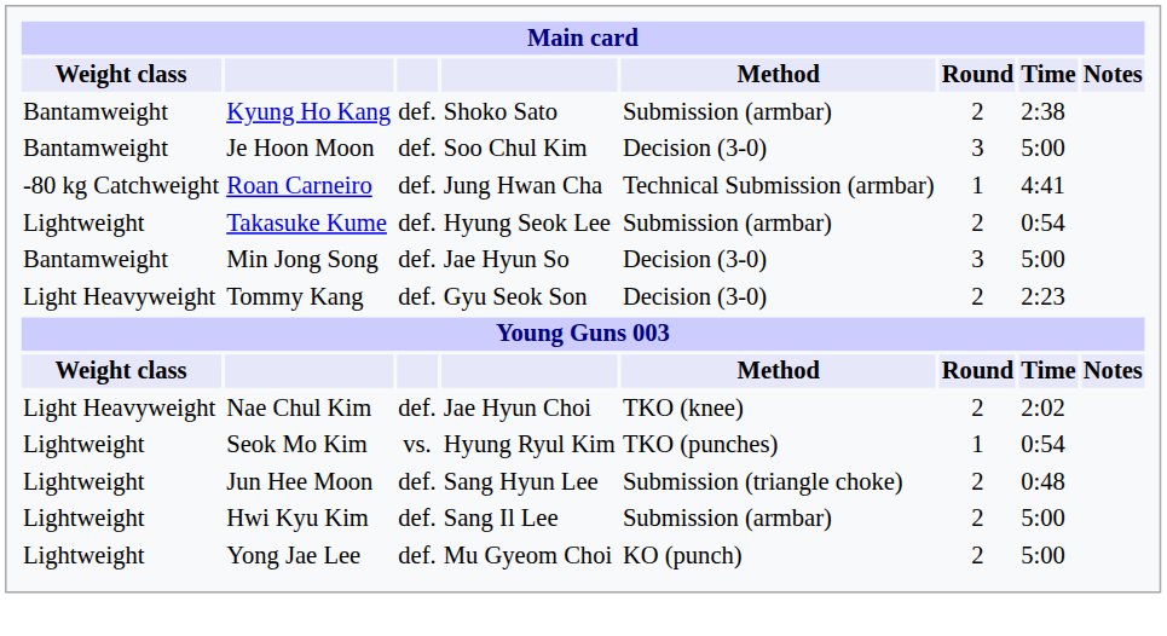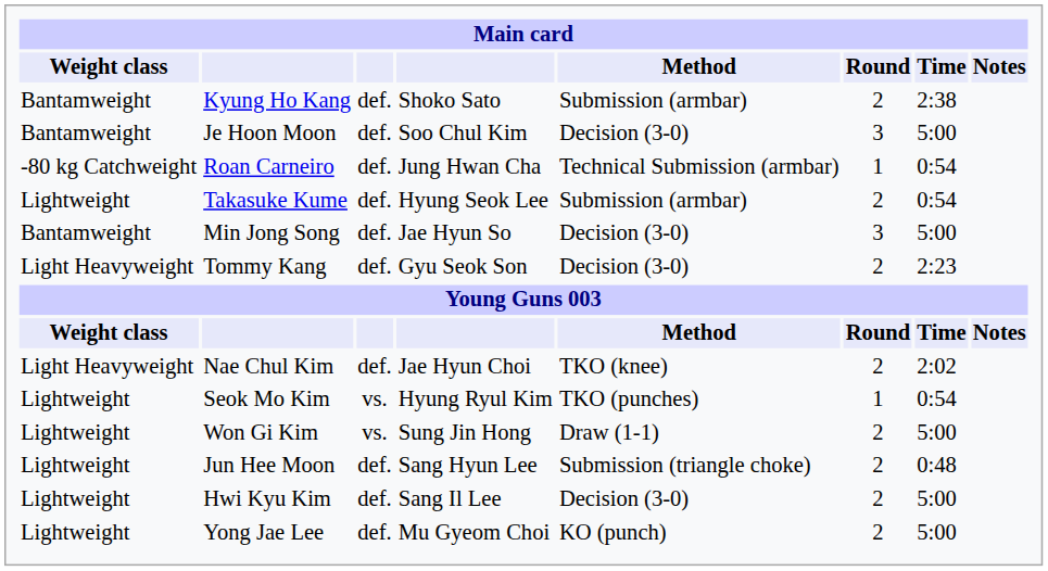 <table style="font-size: 84%; border: 1px solid darkgray; padding: 0.43em; background-color: #F8F9FA;">
 <tr>
 <th colspan="8" style="background-color: #ccf; color: #000080; text-align: center;">Main card</th>
 </tr>
 <tr>
 <th colspan="1" style="background-color: #E6E8FA; color: #000000; text-align: center;">Weight class</th>
 <th colspan="1" style="background-color: #E6E8FA; color: #000000; text-align: center;"></th>
 <th colspan="1" style="background-color: #E6E8FA; color: #000000; text-align: center;"></th>
 <th colspan="1" style="background-color: #E6E8FA; color: #000000; text-align: center;"></th>
 <th colspan="1" style="background-color: #E6E8FA; color: #000000; text-align: center;">Method</th>
 <th colspan="1" style="background-color: #E6E8FA; color: #000000; text-align: center;">Round</th>
 <th colspan="1" style="background-color: #E6E8FA; color: #000000; text-align: center;">Time</th>
 <th colspan="1" style="background-color: #E6E8FA; color: #000000; text-align: center;">Notes</th>
 </tr>
 <tr>
 <td>Bantamweight</td>
 <td> <a href='#'>Kyung Ho Kang</a></td>
 <td>def.</td>
 <td> Shoko Sato</td>
 <td>Submission (armbar)</td>
 <td align="center">2</td>
 <td>2:38</td>
 <td></td>
 </tr>
 <tr>
 <td>Bantamweight</td>
 <td> Je Hoon Moon</td>
 <td>def.</td>
 <td> Soo Chul Kim</td>
 <td>Decision (3-0)</td>
 <td align="center">3</td>
 <td>5:00</td>
 <td></td>
 </tr>
 <tr>
 <td>-80 kg Catchweight</td>
 <td> <a href='#'>Roan Carneiro</a></td>
 <td>def.</td>
 <td> Jung Hwan Cha</td>
 <td>Technical Submission (armbar)</td>
 <td align="center">1</td>
-<td>4:41</td>
+<td>0:54</td>
 <td></td>
 </tr>
 <tr>
 <td>Lightweight</td>
 <td> <a href='#'>Takasuke Kume</a></td>
 <td>def.</td>
 <td> Hyung Seok Lee</td>
 <td>Submission (armbar)</td>
 <td align="center">2</td>
 <td>0:54</td>
 <td></td>
 </tr>
 <tr>
 <td>Bantamweight</td>
 <td> Min Jong Song</td>
 <td>def.</td>
 <td> Jae Hyun So</td>
 <td>Decision (3-0)</td>
 <td align="center">3</td>
 <td>5:00</td>
 <td></td>
 </tr>
 <tr>
 <td>Light Heavyweight</td>
 <td> Tommy Kang</td>
 <td>def.</td>
 <td> Gyu Seok Son</td>
 <td>Decision (3-0)</td>
 <td align="center">2</td>
 <td>2:23</td>
 <td></td>
 </tr>
 <tr>
 <th colspan="8" style="background-color: #ccf; color: #000080; text-align: center;">Young Guns 003</th>
 </tr>
 <tr>
 <th colspan="1" style="background-color: #E6E8FA; color: #000000; text-align: center;">Weight class</th>
 <th colspan="1" style="background-color: #E6E8FA; color: #000000; text-align: center;"></th>
 <th colspan="1" style="background-color: #E6E8FA; color: #000000; text-align: center;"></th>
 <th colspan="1" style="background-color: #E6E8FA; color: #000000; text-align: center;"></th>
 <th colspan="1" style="background-color: #E6E8FA; color: #000000; text-align: center;">Method</th>
 <th colspan="1" style="background-color: #E6E8FA; color: #000000; text-align: center;">Round</th>
 <th colspan="1" style="background-color: #E6E8FA; color: #000000; text-align: center;">Time</th>
 <th colspan="1" style="background-color: #E6E8FA; color: #000000; text-align: center;">Notes</th>
 </tr>
 <tr>
 <td>Light Heavyweight</td>
 <td> Nae Chul Kim</td>
 <td>def.</td>
 <td> Jae Hyun Choi</td>
 <td>TKO (knee)</td>
 <td align="center">2</td>
 <td>2:02</td>
 <td></td>
 </tr>
 <tr>
 <td>Lightweight</td>
 <td> Seok Mo Kim</td>
 <td align="center">vs.</td>
 <td> Hyung Ryul Kim</td>
 <td>TKO (punches)</td>
 <td align="center">1</td>
 <td>0:54</td>
 <td></td>
 </tr>
 <tr>
 <td>Lightweight</td>
+<td> Won Gi Kim</td>
+<td align="center">vs.</td>
+<td> Sung Jin Hong</td>
+<td>Draw (1-1)</td>
+<td align="center">2</td>
+<td>5:00</td>
+<td></td>
+</tr>
+<tr>
+<td>Lightweight</td>
 <td> Jun Hee Moon</td>
 <td>def.</td>
 <td> Sang Hyun Lee</td>
 <td>Submission (triangle choke)</td>
 <td align="center">2</td>
 <td>0:48</td>
 <td></td>
 </tr>
 <tr>
 <td>Lightweight</td>
 <td> Hwi Kyu Kim</td>
 <td>def.</td>
 <td> Sang Il Lee</td>
-<td>Submission (armbar)</td>
+<td>Decision (3-0)</td>
 <td align="center">2</td>
 <td>5:00</td>
 <td></td>
 </tr>
 <tr>
 <td>Lightweight</td>
 <td> Yong Jae Lee</td>
 <td>def.</td>
 <td> Mu Gyeom Choi</td>
 <td>KO (punch)</td>
 <td align="center">2</td>
 <td>5:00</td>
 <td></td>
 </tr>
 <tr>
 </tr>
 </table>
